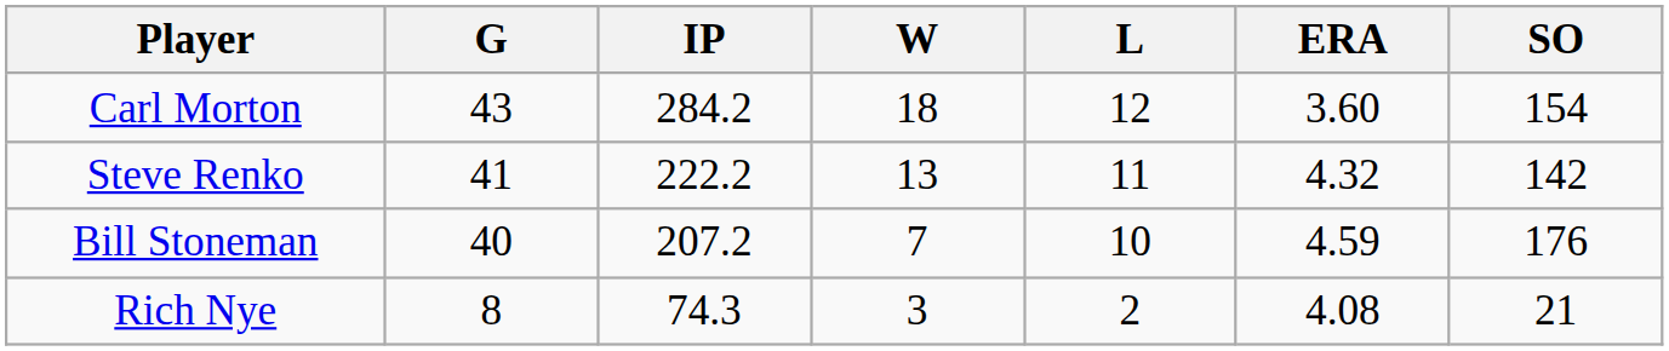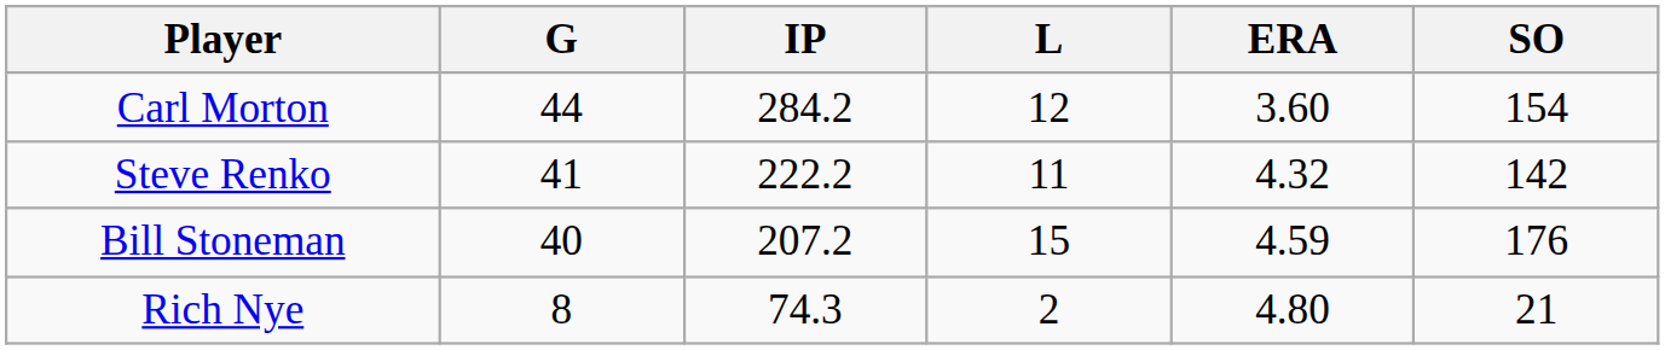 <table class="wikitable sortable">
 <tr>
 <th bgcolor="#DDDDFF" width="16%">Player</th>
 <th bgcolor="#DDDDFF" width="9%">G</th>
 <th bgcolor="#DDDDFF" width="9%">IP</th>
-<th bgcolor="#DDDDFF" width="9%">W</th>
 <th bgcolor="#DDDDFF" width="9%">L</th>
 <th bgcolor="#DDDDFF" width="9%">ERA</th>
 <th bgcolor="#DDDDFF" width="9%">SO</th>
 </tr>
 <tr align="center">
 <td><a href='#'>Carl Morton</a></td>
-<td>43</td>
+<td>44</td>
 <td>284.2</td>
-<td>18</td>
 <td>12</td>
 <td>3.60</td>
 <td>154</td>
 </tr>
 <tr align=center>
 <td><a href='#'>Steve Renko</a></td>
 <td>41</td>
 <td>222.2</td>
-<td>13</td>
 <td>11</td>
 <td>4.32</td>
 <td>142</td>
 </tr>
 <tr align=center>
 <td><a href='#'>Bill Stoneman</a></td>
 <td>40</td>
 <td>207.2</td>
-<td>7</td>
-<td>10</td>
+<td>15</td>
 <td>4.59</td>
 <td>176</td>
 </tr>
 <tr align=center>
 <td><a href='#'>Rich Nye</a></td>
 <td>8</td>
 <td>74.3</td>
-<td>3</td>
 <td>2</td>
-<td>4.08</td>
+<td>4.80</td>
 <td>21</td>
 </tr>
 </table>
